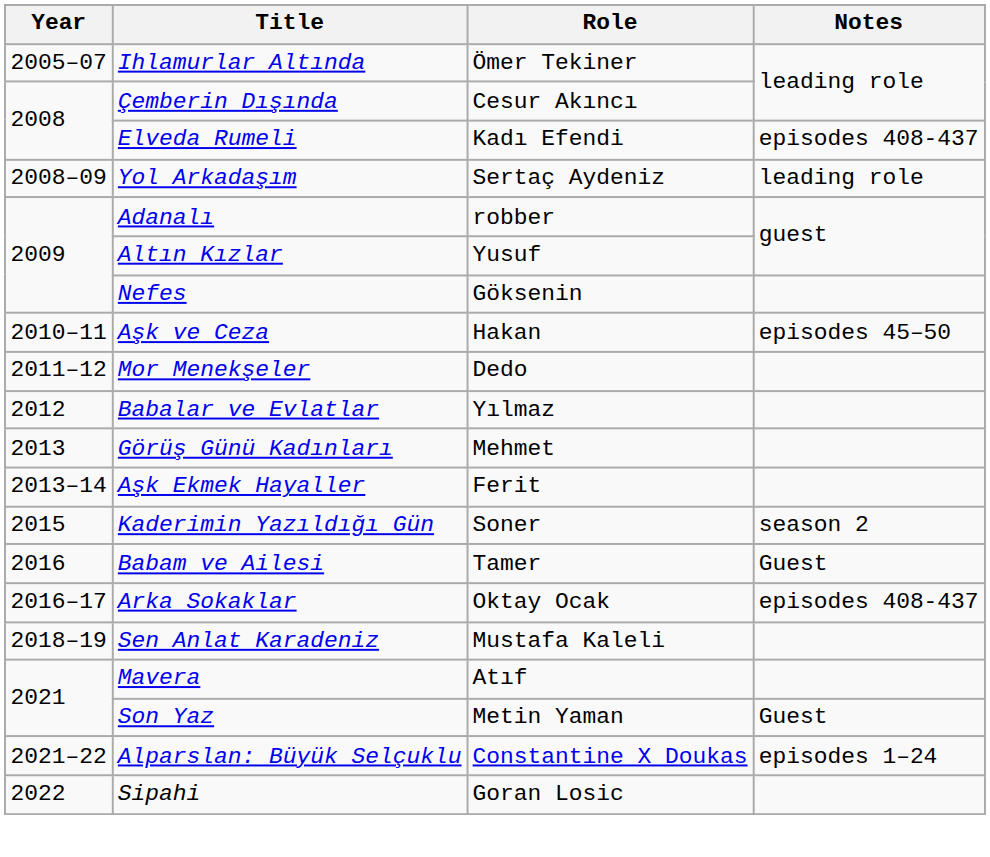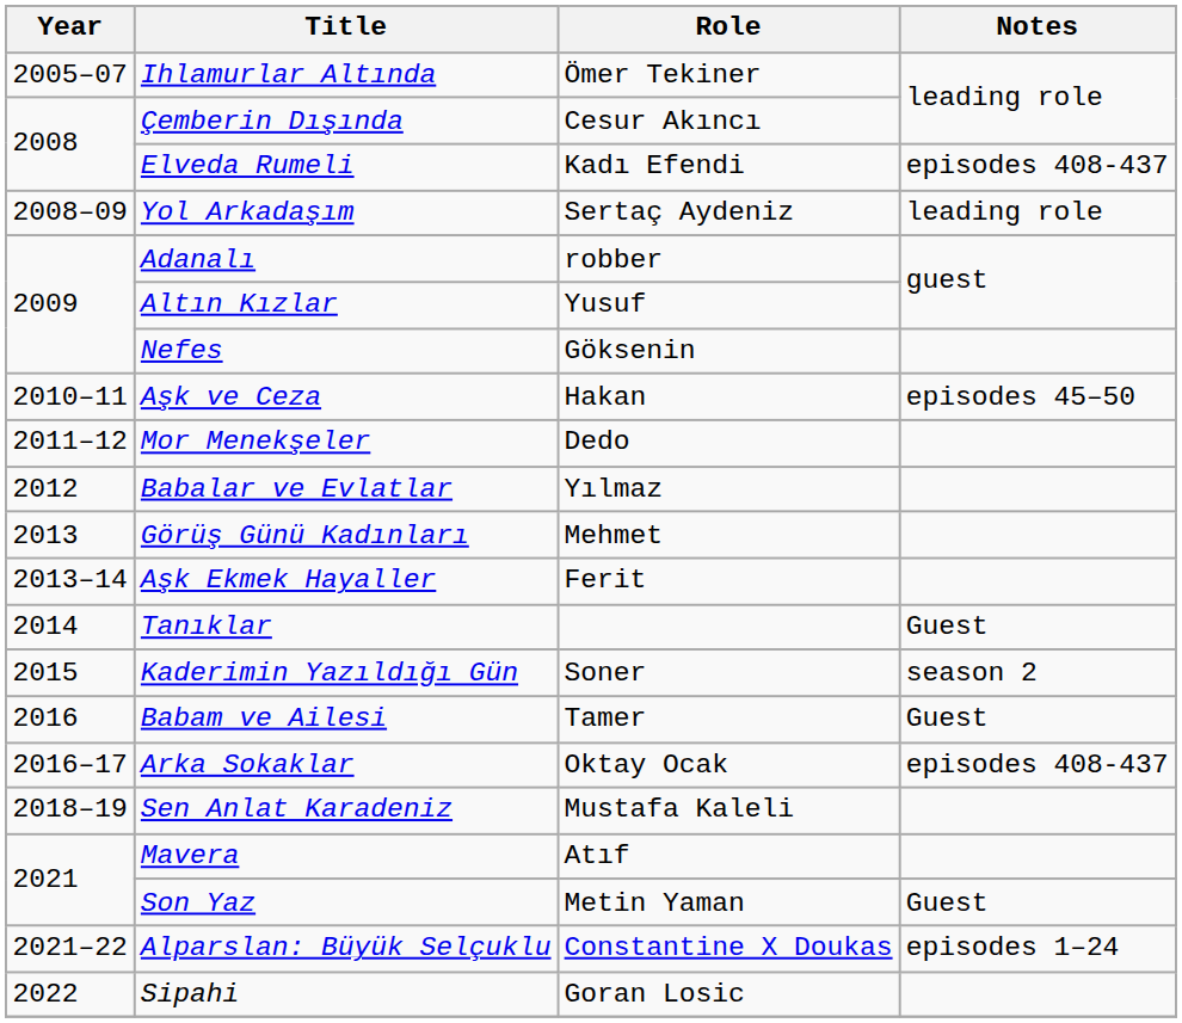 <table class="wikitable sortable" style="font-size:90%;">
 <tr>
 <th>Year</th>
 <th>Title</th>
 <th>Role</th>
 <th>Notes</th>
 </tr>
 <tr>
 <td>2005–07</td>
 <td><em><a href='#'>Ihlamurlar Altında</a></em></td>
 <td>Ömer Tekiner</td>
 <td rowspan="2">leading role</td>
 </tr>
 <tr>
 <td rowspan="2">2008</td>
 <td><em><a href='#'>Çemberin Dışında</a></em></td>
 <td>Cesur Akıncı</td>
 </tr>
 <tr>
 <td><em><a href='#'>Elveda Rumeli</a></em></td>
 <td>Kadı Efendi</td>
 <td>episodes 408-437</td>
 </tr>
 <tr>
 <td>2008–09</td>
 <td><em><a href='#'>Yol Arkadaşım</a></em></td>
 <td>Sertaç Aydeniz</td>
 <td>leading role</td>
 </tr>
 <tr>
 <td rowspan="3">2009</td>
 <td><em><a href='#'>Adanalı</a></em></td>
 <td>robber</td>
 <td rowspan="2">guest</td>
 </tr>
 <tr>
 <td><em><a href='#'>Altın Kızlar</a></em></td>
 <td>Yusuf</td>
 </tr>
 <tr>
 <td><em><a href='#'>Nefes</a></em></td>
 <td>Göksenin</td>
 <td></td>
 </tr>
 <tr>
 <td>2010–11</td>
 <td><em><a href='#'>Aşk ve Ceza</a></em></td>
 <td>Hakan</td>
 <td>episodes 45–50</td>
 </tr>
 <tr>
 <td>2011–12</td>
 <td><em><a href='#'>Mor Menekşeler</a></em></td>
 <td>Dedo</td>
 <td></td>
 </tr>
 <tr>
 <td>2012</td>
 <td><em><a href='#'>Babalar ve Evlatlar</a></em></td>
 <td>Yılmaz</td>
 <td></td>
 </tr>
 <tr>
 <td>2013</td>
 <td><em><a href='#'>Görüş Günü Kadınları</a></em></td>
 <td>Mehmet</td>
 <td></td>
 </tr>
 <tr>
 <td>2013–14</td>
 <td><em><a href='#'>Aşk Ekmek Hayaller</a></em></td>
 <td>Ferit</td>
 <td></td>
 </tr>
 <tr>
+<td>2014</td>
+<td><em><a href='#'>Tanıklar</a></em></td>
+<td></td>
+<td>Guest</td>
+</tr>
+<tr>
 <td>2015</td>
 <td><em><a href='#'>Kaderimin Yazıldığı Gün</a></em></td>
 <td>Soner</td>
 <td>season 2</td>
 </tr>
 <tr>
 <td>2016</td>
 <td><em><a href='#'>Babam ve Ailesi</a></em></td>
 <td>Tamer</td>
 <td>Guest</td>
 </tr>
 <tr>
 <td>2016–17</td>
 <td><em><a href='#'>Arka Sokaklar</a></em></td>
 <td>Oktay Ocak</td>
 <td>episodes 408-437</td>
 </tr>
 <tr>
 <td>2018–19</td>
 <td><em><a href='#'>Sen Anlat Karadeniz</a></em></td>
 <td>Mustafa Kaleli</td>
 <td></td>
 </tr>
 <tr>
 <td rowspan="2">2021</td>
 <td><em><a href='#'>Mavera</a></em></td>
 <td>Atıf</td>
 <td></td>
 </tr>
 <tr>
 <td><em><a href='#'>Son Yaz</a></em></td>
 <td>Metin Yaman</td>
 <td>Guest</td>
 </tr>
 <tr>
 <td>2021–22</td>
 <td><em><a href='#'>Alparslan: Büyük Selçuklu</a></em></td>
 <td><a href='#'>Constantine X Doukas</a></td>
 <td>episodes 1–24</td>
 </tr>
 <tr>
 <td>2022</td>
 <td><em>Sipahi</em></td>
 <td>Goran Losic</td>
 <td></td>
 </tr>
 <tr>
 </tr>
 </table>
